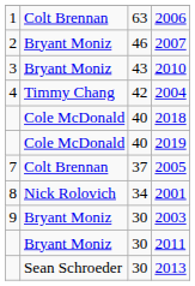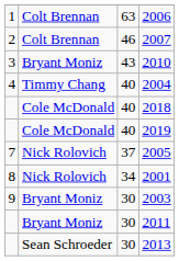 <table class="wikitable">
 <tr>
 </tr>
 <tr>
 <td>1</td>
 <td><a href='#'>Colt Brennan</a></td>
 <td><abbr>63</abbr></td>
 <td><a href='#'>2006</a></td>
 </tr>
 <tr>
 <td>2</td>
-<td><a href='#'>Bryant Moniz</a></td>
+<td><a href='#'>Colt Brennan</a></td>
 <td><abbr>46</abbr></td>
 <td><a href='#'>2007</a></td>
 </tr>
 <tr>
 <td>3</td>
 <td><a href='#'>Bryant Moniz</a></td>
 <td><abbr>43</abbr></td>
 <td><a href='#'>2010</a></td>
 </tr>
 <tr>
 <td>4</td>
 <td><a href='#'>Timmy Chang</a></td>
-<td><abbr>42</abbr></td>
+<td><abbr>40</abbr></td>
 <td><a href='#'>2004</a></td>
 </tr>
 <tr>
 <td></td>
 <td><a href='#'>Cole McDonald</a></td>
 <td><abbr>40</abbr></td>
 <td><a href='#'>2018</a></td>
 </tr>
 <tr>
 <td></td>
 <td><a href='#'>Cole McDonald</a></td>
 <td><abbr>40</abbr></td>
 <td><a href='#'>2019</a></td>
 </tr>
 <tr>
 <td>7</td>
-<td><a href='#'>Colt Brennan</a></td>
+<td><a href='#'>Nick Rolovich</a></td>
 <td><abbr>37</abbr></td>
 <td><a href='#'>2005</a></td>
 </tr>
 <tr>
 <td>8</td>
 <td><a href='#'>Nick Rolovich</a></td>
 <td><abbr>34</abbr></td>
 <td><a href='#'>2001</a></td>
 </tr>
 <tr>
 <td>9</td>
 <td><a href='#'>Bryant Moniz</a></td>
 <td><abbr>30</abbr></td>
 <td><a href='#'>2003</a></td>
 </tr>
 <tr>
 <td></td>
 <td><a href='#'>Bryant Moniz</a></td>
 <td><abbr>30</abbr></td>
 <td><a href='#'>2011</a></td>
 </tr>
 <tr>
 <td></td>
 <td>Sean Schroeder</td>
 <td><abbr>30</abbr></td>
 <td><a href='#'>2013</a></td>
 </tr>
 </table>
